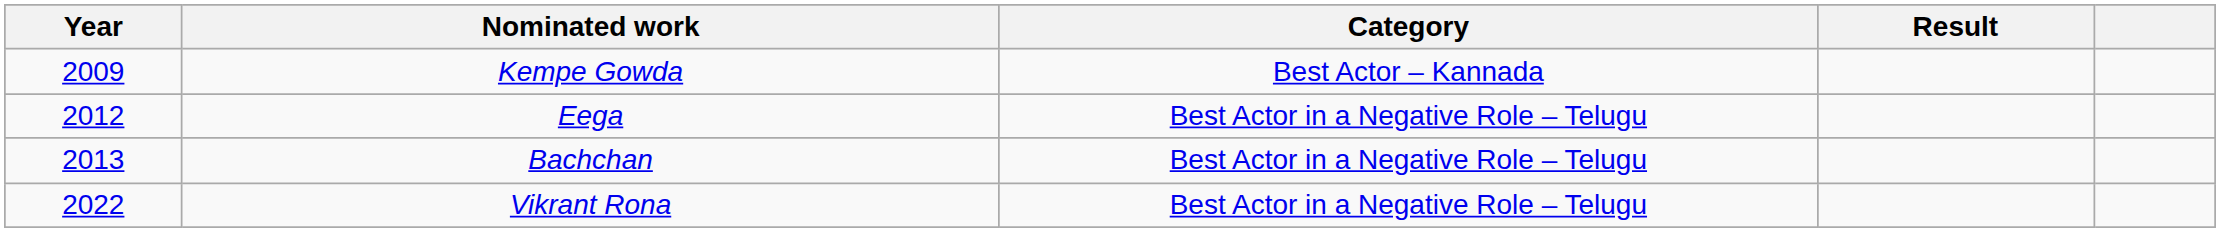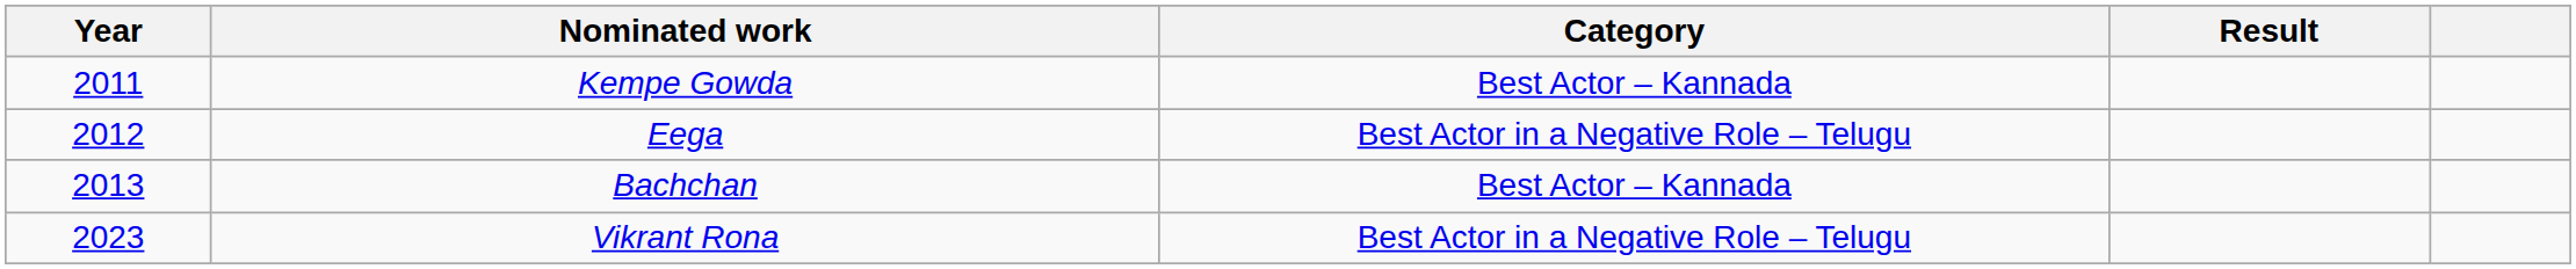 <table class="wikitable" width=100%>
 <tr>
 <th width=8%>Year</th>
 <th width=37%>Nominated work</th>
 <th width=37%>Category</th>
 <th width=12.5%>Result</th>
 <th width=5.5%></th>
 </tr>
 <tr>
-<td style="text-align:center;"><a href='#'>2009</a></td>
+<td style="text-align:center;"><a href='#'>2011</a></td>
 <td style="text-align: center;"><em><a href='#'>Kempe Gowda</a></em></td>
 <td style="text-align: center;"><a href='#'>Best Actor – Kannada</a></td>
 <td></td>
 <td style="text-align: center;"></td>
 </tr>
 <tr>
 <td style="text-align:center;"><a href='#'>2012</a></td>
 <td style="text-align: center;"><em><a href='#'>Eega</a></em></td>
 <td style="text-align: center;"><a href='#'>Best Actor in a Negative Role – Telugu</a></td>
 <td></td>
 <td style="text-align: center;"></td>
 </tr>
 <tr>
 <td style="text-align:center;"><a href='#'>2013</a></td>
 <td style="text-align: center;"><em><a href='#'>Bachchan</a></em></td>
-<td style="text-align: center;"><a href='#'>Best Actor in a Negative Role – Telugu</a></td>
+<td style="text-align: center;"><a href='#'>Best Actor – Kannada</a></td>
 <td></td>
 <td style="text-align: center;"></td>
 </tr>
 <tr>
-<td style="text-align:center;"><a href='#'>2022</a></td>
+<td style="text-align:center;"><a href='#'>2023</a></td>
 <td style="text-align: center;"><em><a href='#'>Vikrant Rona</a></em></td>
 <td style="text-align: center;"><a href='#'>Best Actor in a Negative Role – Telugu</a></td>
 <td></td>
 <td style="text-align: center;"></td>
 </tr>
 </table>
